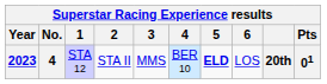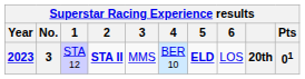 <table class="wikitable" style="text-align:center">
 <tr>
 <th colspan=10><a href='#'>Superstar Racing Experience</a> results</th>
 </tr>
 <tr>
 <th>Year</th>
 <th>No.</th>
 <th>1</th>
 <th>2</th>
 <th>3</th>
 <th>4</th>
 <th>5</th>
 <th>6</th>
 <th></th>
 <th>Pts</th>
 </tr>
 <tr>
 <th><a href='#'>2023</a></th>
-<th>4</th>
+<th>3</th>
 <td style="background:#CFCFFF;"><a href='#'>STA</a><br><small>12</small></td>
-<td><a href='#'>STA II</a></td>
+<td><strong><a href='#'>STA II</a></strong></td>
 <td><a href='#'>MMS</a></td>
 <td style="background:#CFEAFF;"><a href='#'>BER</a><br><small>10</small></td>
 <td><strong><a href='#'>ELD</a></strong></td>
 <td><a href='#'>LOS</a></td>
 <th>20th</th>
 <th>0<sup>1</sup></th>
 </tr>
 </table>
